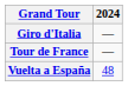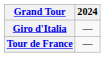 <table class="wikitable plainrowheaders">
 <tr>
 <th scope="col"><a href='#'>Grand Tour</a></th>
 <th scope="col">2024</th>
 </tr>
 <tr style="text-align:center;">
 <th scope="row"> <a href='#'>Giro d'Italia</a></th>
 <td>—</td>
 </tr>
 <tr style="text-align:center;">
 <th scope="row"> <a href='#'>Tour de France</a></th>
 <td>—</td>
 </tr>
-<tr style="text-align:center;">
-<th scope="row"> <a href='#'>Vuelta a España</a></th>
-<td><a href='#'>48</a></td>
-</tr>
 </table>
